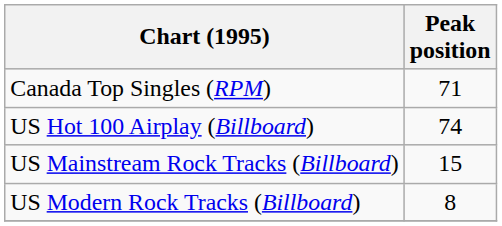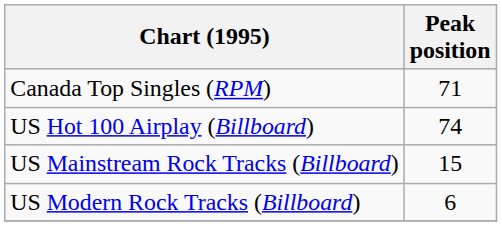 <table class="wikitable sortable">
 <tr>
 <th>Chart (1995)</th>
 <th>Peak<br>position</th>
 </tr>
 <tr>
 <td>Canada Top Singles (<em><a href='#'>RPM</a></em>)</td>
 <td align="center">71</td>
 </tr>
 <tr>
 <td>US <a href='#'>Hot 100 Airplay</a> (<em><a href='#'>Billboard</a></em>)</td>
 <td align="center">74</td>
 </tr>
 <tr>
 <td>US <a href='#'>Mainstream Rock Tracks</a> (<em><a href='#'>Billboard</a></em>)</td>
 <td align="center">15</td>
 </tr>
 <tr>
 <td>US <a href='#'>Modern Rock Tracks</a> (<em><a href='#'>Billboard</a></em>)</td>
-<td align="center">8</td>
+<td align="center">6</td>
 </tr>
 <tr>
 </tr>
 </table>
